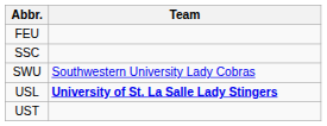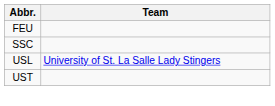 <table class="wikitable" style="text-align: center;">
 <tr>
 <th width=50>Abbr.</th>
 <th width=350>Team</th>
 </tr>
 <tr>
 <td>FEU</td>
 <td style="text-align:left;"></td>
 </tr>
 <tr>
 <td>SSC</td>
 <td style="text-align:left;"></td>
 </tr>
 <tr>
-<td>SWU</td>
-<td style="text-align:left;"> <a href='#'>Southwestern University Lady Cobras</a></td>
-</tr>
-<tr>
 <td>USL</td>
-<td style="text-align:left;"><strong> <a href='#'>University of St. La Salle Lady Stingers</a></strong></td>
+<td style="text-align:left;"> <a href='#'>University of St. La Salle Lady Stingers</a></td>
 </tr>
 <tr>
 <td>UST</td>
 <td style="text-align:left;"></td>
 </tr>
 </table>
